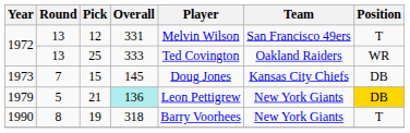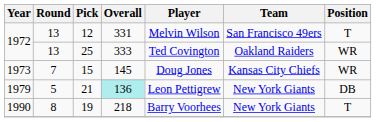 <table class="wikitable sortable" style="text-align: center;">
 <tr>
 <th>Year</th>
 <th>Round</th>
 <th>Pick</th>
 <th>Overall</th>
 <th>Player</th>
 <th>Team</th>
 <th>Position</th>
 </tr>
 <tr>
 <td rowspan="2">1972</td>
 <td>13</td>
 <td>12</td>
 <td>331</td>
 <td><a href='#'>Melvin Wilson</a></td>
 <td><a href='#'>San Francisco 49ers</a></td>
 <td>T</td>
 </tr>
 <tr>
 <td>13</td>
 <td>25</td>
 <td>333</td>
 <td><a href='#'>Ted Covington</a></td>
 <td><a href='#'>Oakland Raiders</a></td>
 <td>WR</td>
 </tr>
 <tr>
 <td>1973</td>
 <td>7</td>
 <td>15</td>
 <td>145</td>
 <td><a href='#'>Doug Jones</a></td>
 <td><a href='#'>Kansas City Chiefs</a></td>
-<td>DB</td>
+<td>WR</td>
 </tr>
 <tr>
 <td>1979</td>
 <td>5</td>
 <td>21</td>
 <td style="background: paleturquoise;">136</td>
 <td><a href='#'>Leon Pettigrew</a></td>
 <td><a href='#'>New York Giants</a></td>
-<td style="background: gold;">DB</td>
+<td>DB</td>
 </tr>
 <tr>
 <td>1990</td>
 <td>8</td>
 <td>19</td>
-<td>318</td>
+<td>218</td>
 <td><a href='#'>Barry Voorhees</a></td>
 <td><a href='#'>New York Giants</a></td>
 <td>T</td>
 </tr>
 <tr>
 </tr>
 </table>
